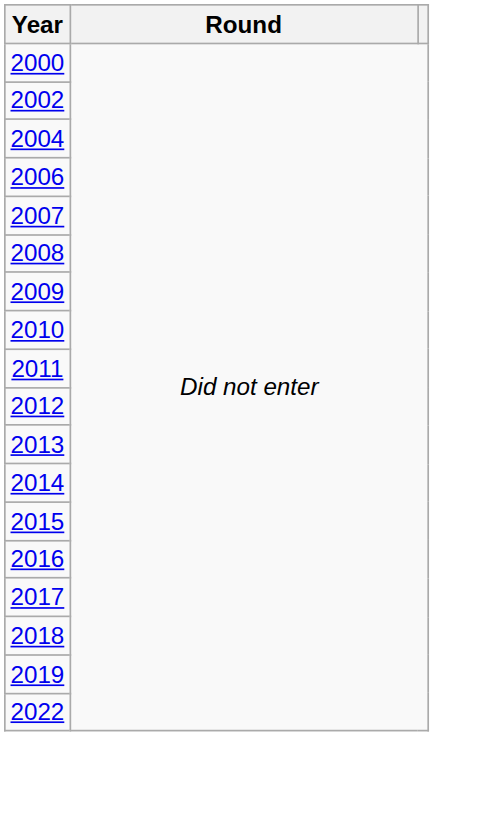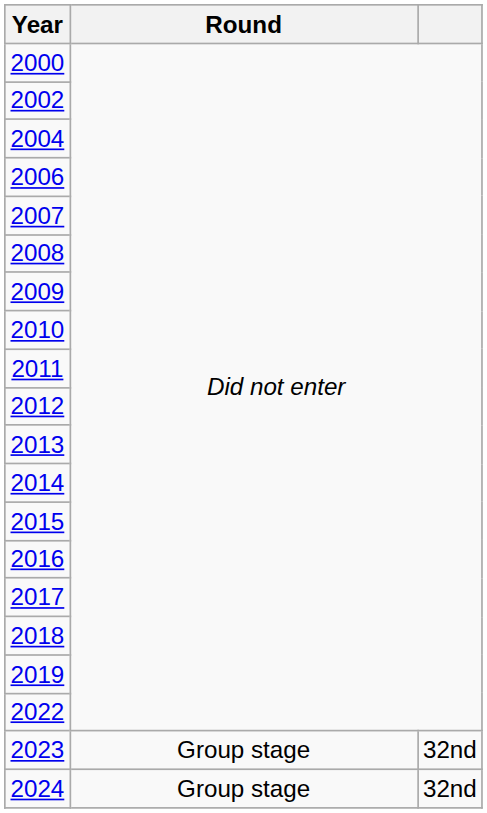 <table class="wikitable" style="text-align: center; font-size:90%">
 <tr>
 <th>Year</th>
 <th style="width:200px">Round</th>
 <th></th>
 </tr>
 <tr>
 <td><a href='#'>2000</a></td>
 <td colspan="2" rowspan="18"><em>Did not enter</em></td>
 </tr>
 <tr>
 <td><a href='#'>2002</a></td>
 </tr>
 <tr>
 <td><a href='#'>2004</a></td>
 </tr>
 <tr>
 <td><a href='#'>2006</a></td>
 </tr>
 <tr>
 <td><a href='#'>2007</a></td>
 </tr>
 <tr>
 <td><a href='#'>2008</a></td>
 </tr>
 <tr>
 <td><a href='#'>2009</a></td>
 </tr>
 <tr>
 <td><a href='#'>2010</a></td>
 </tr>
 <tr>
 <td><a href='#'>2011</a></td>
 </tr>
 <tr>
 <td><a href='#'>2012</a></td>
 </tr>
 <tr>
 <td><a href='#'>2013</a></td>
 </tr>
 <tr>
 <td><a href='#'>2014</a></td>
 </tr>
 <tr>
 <td><a href='#'>2015</a></td>
 </tr>
 <tr>
 <td><a href='#'>2016</a></td>
 </tr>
 <tr>
 <td><a href='#'>2017</a></td>
 </tr>
 <tr>
 <td><a href='#'>2018</a></td>
 </tr>
 <tr>
 <td><a href='#'>2019</a></td>
 </tr>
 <tr>
 <td><a href='#'>2022</a></td>
 </tr>
+<tr>
+<td><a href='#'>2023</a></td>
+<td>Group stage</td>
+<td>32nd</td>
+</tr>
+<tr>
+<td><a href='#'>2024</a></td>
+<td>Group stage</td>
+<td>32nd</td>
+</tr>
 </table>
